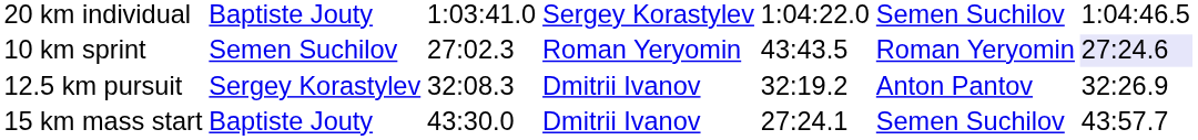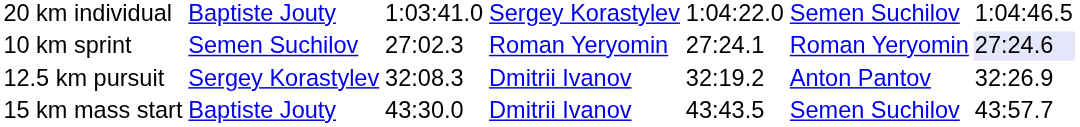 <table>
 <tr>
 <td>20 km individual<br></td>
 <td> <a href='#'>Baptiste Jouty</a></td>
 <td>1:03:41.0</td>
 <td> <a href='#'>Sergey Korastylev</a></td>
 <td>1:04:22.0</td>
 <td> <a href='#'>Semen Suchilov</a></td>
 <td>1:04:46.5</td>
 </tr>
 <tr>
 <td>10 km sprint<br></td>
 <td> <a href='#'>Semen Suchilov</a></td>
 <td>27:02.3</td>
 <td> <a href='#'>Roman Yeryomin</a></td>
-<td>43:43.5</td>
+<td>27:24.1</td>
 <td> <a href='#'>Roman Yeryomin</a></td>
 <td style="background: lavender;">27:24.6</td>
 </tr>
 <tr>
 <td>12.5 km pursuit<br></td>
 <td> <a href='#'>Sergey Korastylev</a></td>
 <td>32:08.3</td>
 <td> <a href='#'>Dmitrii Ivanov</a></td>
 <td>32:19.2</td>
 <td> <a href='#'>Anton Pantov</a></td>
 <td>32:26.9</td>
 </tr>
 <tr>
 <td>15 km mass start<br></td>
 <td> <a href='#'>Baptiste Jouty</a></td>
 <td>43:30.0</td>
 <td> <a href='#'>Dmitrii Ivanov</a></td>
-<td>27:24.1</td>
+<td>43:43.5</td>
 <td> <a href='#'>Semen Suchilov</a></td>
 <td>43:57.7</td>
 </tr>
 </table>
